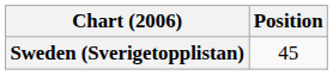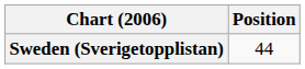 <table class="wikitable plainrowheaders" style="text-align:center">
 <tr>
 <th scope="col">Chart (2006)</th>
 <th scope="col">Position</th>
 </tr>
 <tr>
 <th scope="row">Sweden (Sverigetopplistan)</th>
-<td>45</td>
+<td>44</td>
 </tr>
 </table>
